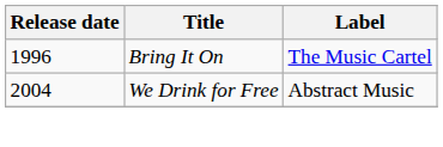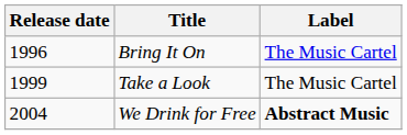 <table class="wikitable" style="font-size: 95%;">
 <tr>
 <th>Release date</th>
 <th>Title</th>
 <th>Label</th>
 </tr>
 <tr>
 <td>1996</td>
 <td><em>Bring It On</em></td>
 <td><a href='#'>The Music Cartel</a></td>
 </tr>
 <tr>
+<td>1999</td>
+<td><em>Take a Look</em></td>
+<td>The Music Cartel</td>
+</tr>
+<tr>
 <td>2004</td>
 <td><em>We Drink for Free</em></td>
-<td>Abstract Music</td>
+<td><strong>Abstract Music</strong></td>
 </tr>
 <tr>
 </tr>
 </table>
